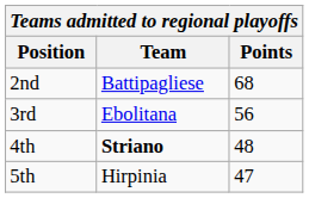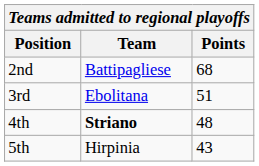 <table class="wikitable">
 <tr>
 <th colspan="3"><em>Teams admitted to regional playoffs</em></th>
 </tr>
 <tr>
 <th>Position</th>
 <th>Team</th>
 <th>Points</th>
 </tr>
 <tr>
 <td>2nd</td>
 <td><a href='#'>Battipagliese</a></td>
 <td>68</td>
 </tr>
 <tr>
 <td>3rd</td>
 <td><a href='#'>Ebolitana</a></td>
-<td>56</td>
+<td>51</td>
 </tr>
 <tr>
 <td>4th</td>
 <td><strong>Striano</strong></td>
 <td>48</td>
 </tr>
 <tr>
 <td>5th</td>
 <td>Hirpinia</td>
-<td>47</td>
+<td>43</td>
 </tr>
 </table>
